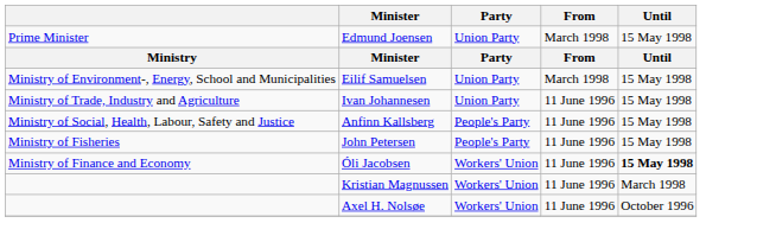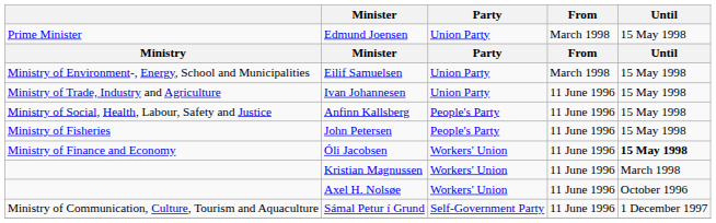 <table class="wikitable" align="center">
 <tr>
 <th></th>
 <th>Minister</th>
 <th>Party</th>
 <th>From</th>
 <th>Until</th>
 </tr>
 <tr>
 <td><a href='#'>Prime Minister</a></td>
 <td><a href='#'>Edmund Joensen</a></td>
 <td><a href='#'>Union Party</a></td>
 <td>March 1998</td>
 <td>15 May 1998</td>
 </tr>
 <tr>
 <th>Ministry</th>
 <th>Minister</th>
 <th>Party</th>
 <th>From</th>
 <th>Until</th>
 </tr>
 <tr>
 <td><a href='#'>Ministry of Environment</a>-, <a href='#'>Energy</a>, School and Municipalities</td>
 <td><a href='#'>Eilif Samuelsen</a></td>
 <td><a href='#'>Union Party</a></td>
 <td>March 1998</td>
 <td>15 May 1998</td>
 </tr>
 <tr>
 <td><a href='#'>Ministry of Trade, Industry</a> and <a href='#'>Agriculture</a></td>
 <td><a href='#'>Ivan Johannesen</a></td>
 <td><a href='#'>Union Party</a></td>
 <td>11 June 1996</td>
 <td>15 May 1998</td>
 </tr>
 <tr>
 <td><a href='#'>Ministry of Social</a>, <a href='#'>Health</a>, Labour, Safety and <a href='#'>Justice</a></td>
 <td><a href='#'>Anfinn Kallsberg</a></td>
 <td><a href='#'>People's Party</a></td>
 <td>11 June 1996</td>
 <td>15 May 1998</td>
 </tr>
 <tr>
 <td><a href='#'>Ministry of Fisheries</a></td>
 <td><a href='#'>John Petersen</a></td>
 <td><a href='#'>People's Party</a></td>
 <td>11 June 1996</td>
 <td>15 May 1998</td>
 </tr>
 <tr>
 <td><a href='#'>Ministry of Finance and Economy</a></td>
 <td><a href='#'>Óli Jacobsen</a></td>
 <td><a href='#'>Workers' Union</a></td>
 <td>11 June 1996</td>
 <td><strong>15 May 1998</strong></td>
 </tr>
 <tr>
 <td></td>
 <td><a href='#'>Kristian Magnussen</a></td>
 <td><a href='#'>Workers' Union</a></td>
 <td>11 June 1996</td>
 <td>March 1998</td>
 </tr>
 <tr>
 <td></td>
 <td><a href='#'>Axel H. Nolsøe</a></td>
 <td><a href='#'>Workers' Union</a></td>
 <td>11 June 1996</td>
 <td>October 1996</td>
 </tr>
 <tr>
+<td>Ministry of Communication, <a href='#'>Culture</a>, Tourism and Aquaculture</td>
+<td><a href='#'>Sámal Petur í Grund</a></td>
+<td><a href='#'>Self-Government Party</a></td>
+<td>11 June 1996</td>
+<td>1 December 1997</td>
+</tr>
+<tr>
 </tr>
 </table>
